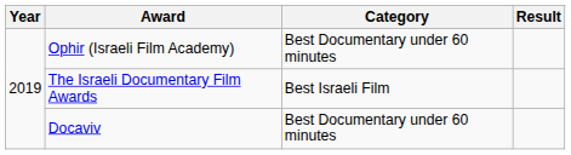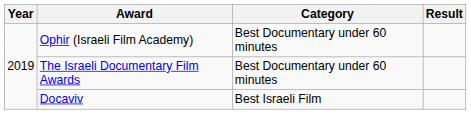 <table class="wikitable">
 <tr>
 <th>Year</th>
 <th>Award</th>
 <th>Category</th>
 <th>Result</th>
 </tr>
 <tr>
 <td rowspan="3">2019</td>
 <td><a href='#'>Ophir</a> (Israeli Film Academy)</td>
 <td>Best Documentary under 60 minutes</td>
 <td></td>
 </tr>
 <tr>
 <td><a href='#'>The Israeli Documentary Film Awards</a></td>
-<td>Best Israeli Film</td>
+<td>Best Documentary under 60 minutes</td>
 <td></td>
 </tr>
 <tr>
 <td><a href='#'>Docaviv</a></td>
-<td>Best Documentary under 60 minutes</td>
+<td>Best Israeli Film</td>
 <td></td>
 </tr>
 </table>
